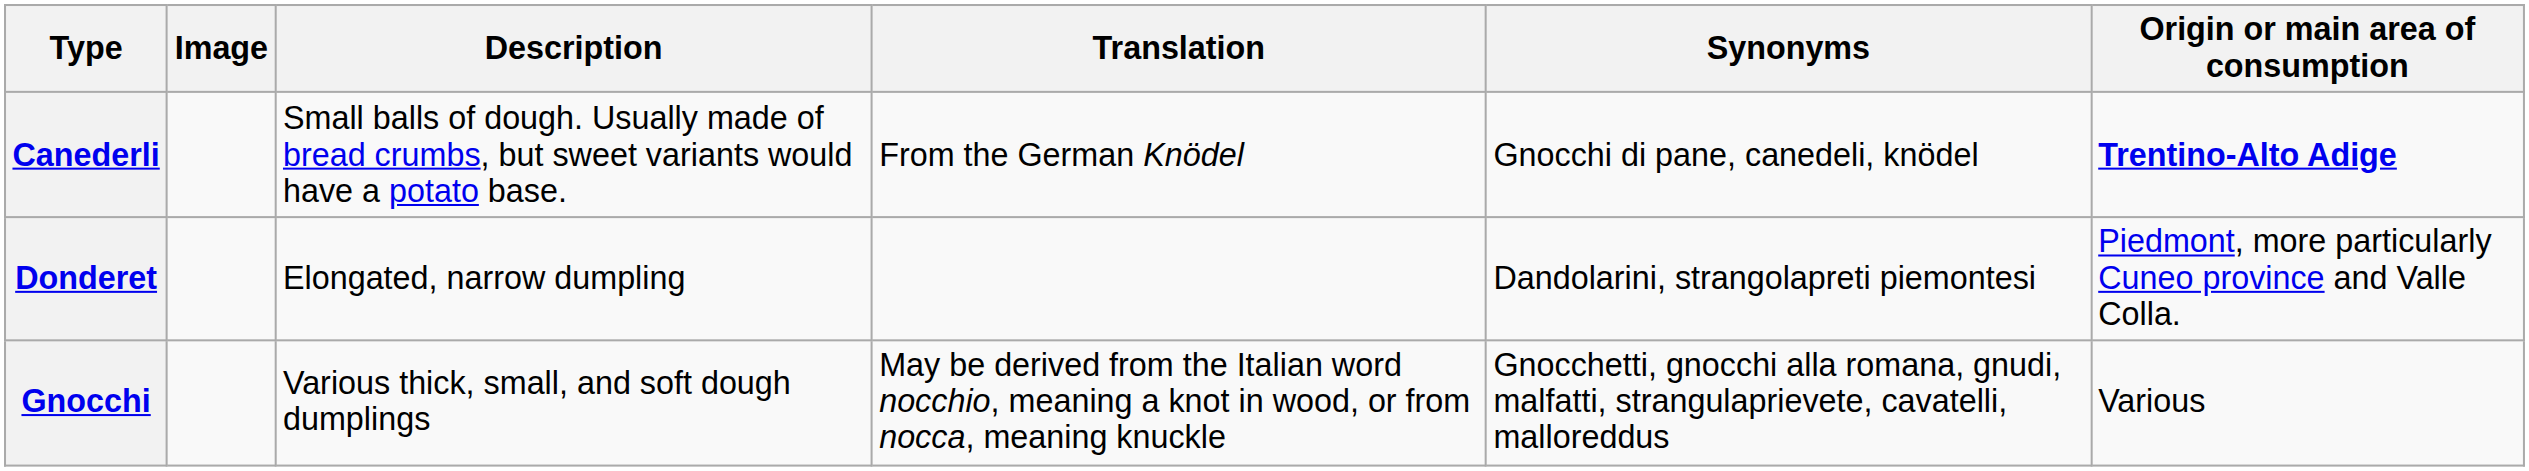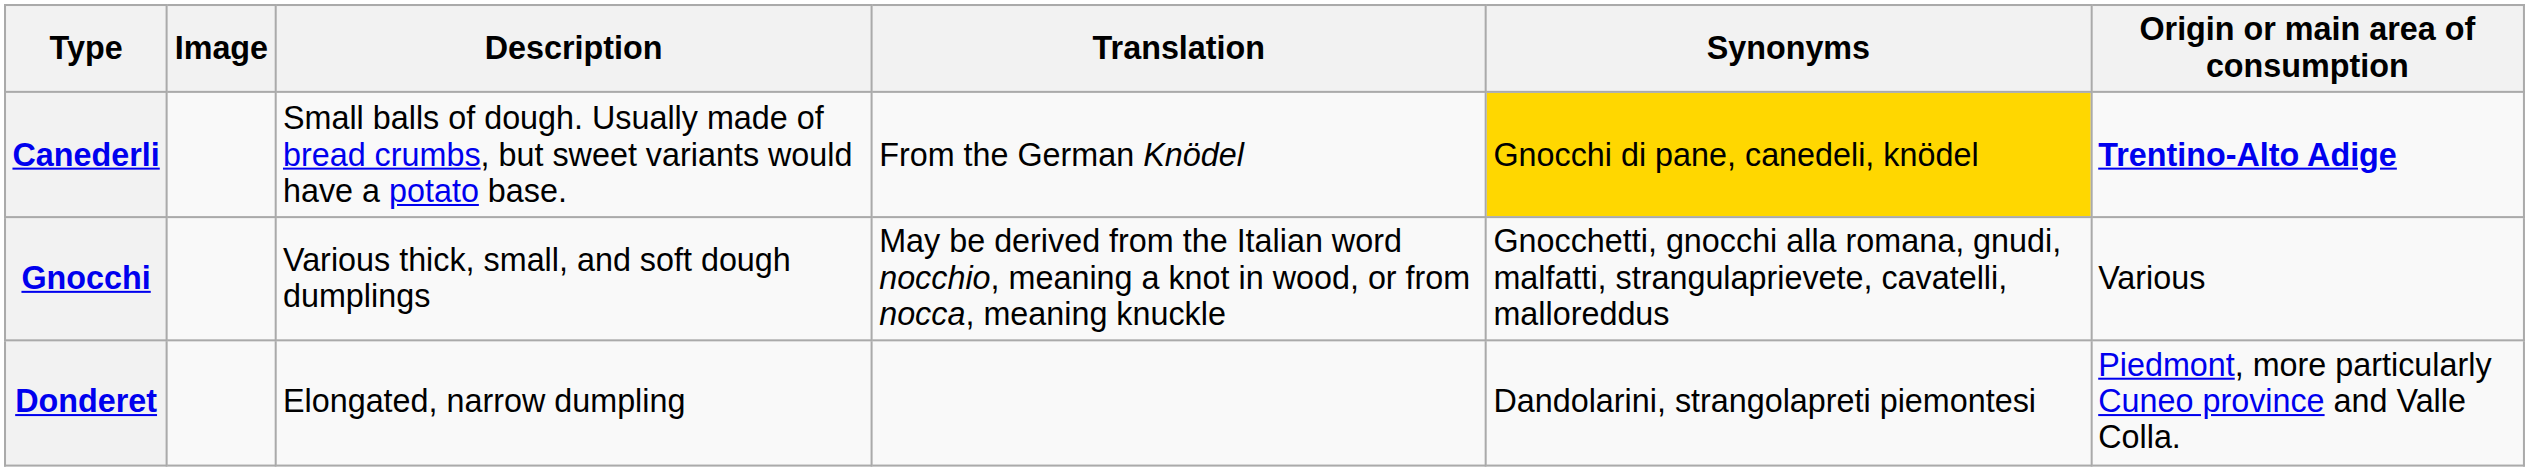 <table class="wikitable sortable plainrowheaders mw-collapsible">
 <tr>
 <th scope="col">Type</th>
 <th scope="col" class="unsortable">Image</th>
 <th scope="col" class="unsortable">Description</th>
 <th scope="col">Translation</th>
 <th scope="col">Synonyms</th>
 <th scope="col">Origin or main area of consumption</th>
 </tr>
 <tr>
 <th scope="row"><a href='#'>Canederli</a></th>
 <td></td>
 <td>Small balls of dough. Usually made of <a href='#'>bread crumbs</a>, but sweet variants would have a <a href='#'>potato</a> base.</td>
 <td>From the German <em>Knödel</em></td>
-<td>Gnocchi di pane, canedeli, knödel</td>
+<td style="background: gold;">Gnocchi di pane, canedeli, knödel</td>
 <td><strong><a href='#'>Trentino-Alto Adige</a></strong></td>
+</tr>
+<tr>
+<th scope="row"><a href='#'>Gnocchi</a></th>
+<td></td>
+<td>Various thick, small, and soft dough dumplings</td>
+<td>May be derived from the Italian word <em>nocchio</em>, meaning a knot in wood, or from <em>nocca</em>, meaning knuckle</td>
+<td>Gnocchetti, gnocchi alla romana, gnudi, malfatti, strangulaprievete, cavatelli, malloreddus</td>
+<td>Various</td>
 </tr>
 <tr>
 <th scope="row"><a href='#'>Donderet</a></th>
 <td></td>
 <td>Elongated, narrow dumpling</td>
 <td></td>
 <td>Dandolarini, strangolapreti piemontesi</td>
 <td><a href='#'>Piedmont</a>, more particularly <a href='#'>Cuneo province</a> and Valle Colla.</td>
 </tr>
-<tr>
-<th scope="row"><a href='#'>Gnocchi</a></th>
-<td></td>
-<td>Various thick, small, and soft dough dumplings</td>
-<td>May be derived from the Italian word <em>nocchio</em>, meaning a knot in wood, or from <em>nocca</em>, meaning knuckle</td>
-<td>Gnocchetti, gnocchi alla romana, gnudi, malfatti, strangulaprievete, cavatelli, malloreddus</td>
-<td>Various</td>
-</tr>
 </table>
